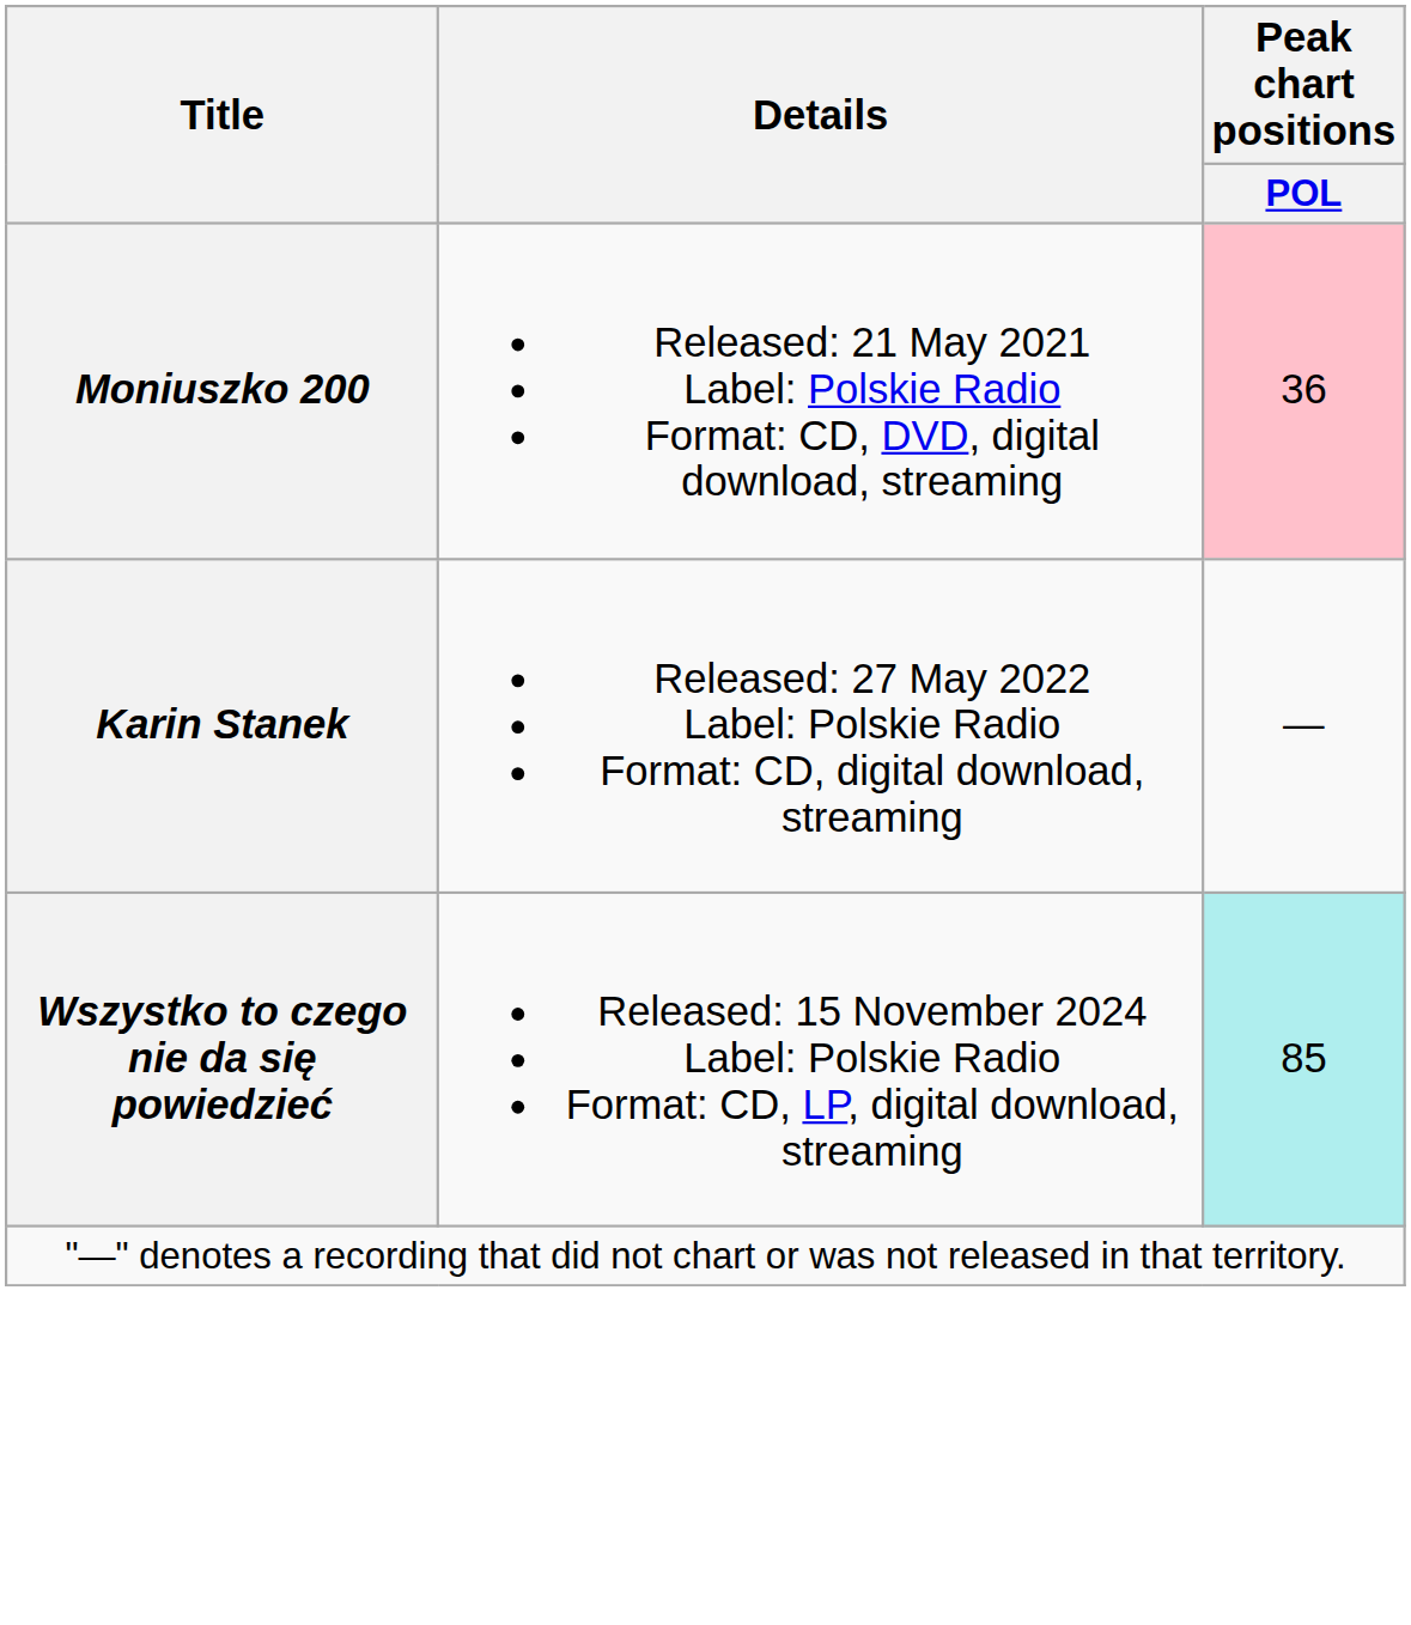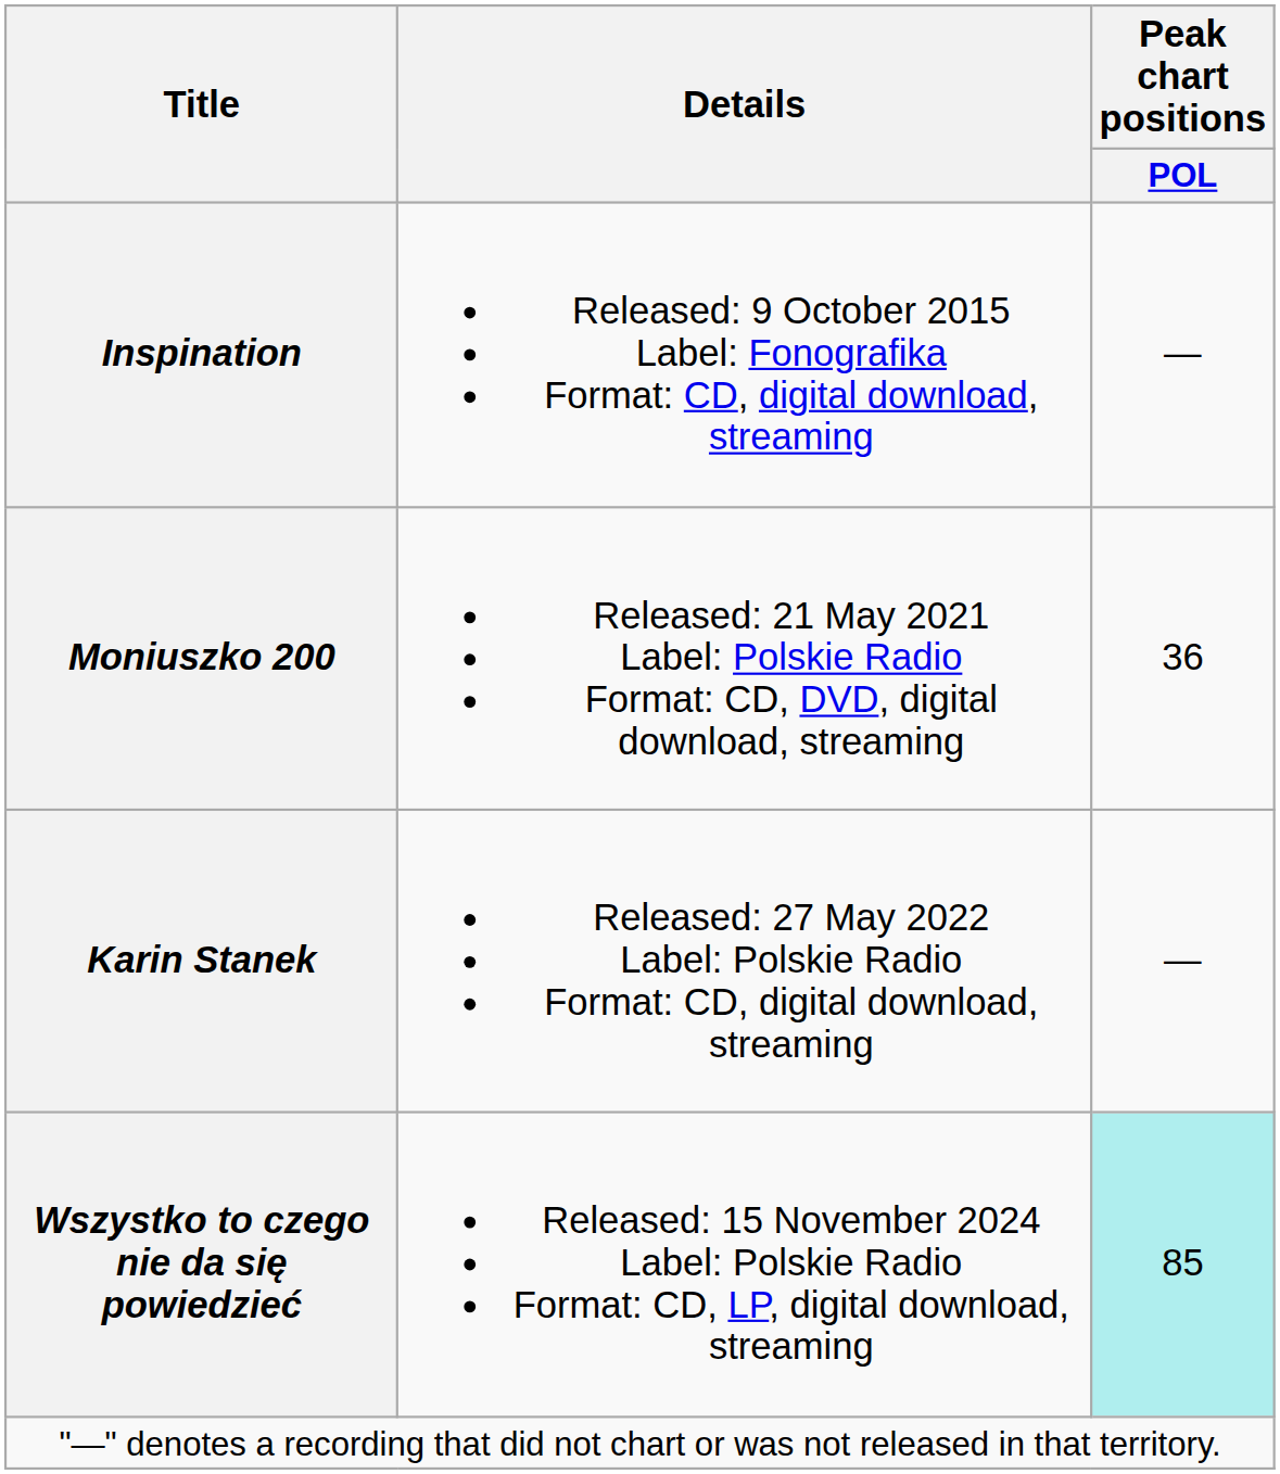 <table class="wikitable plainrowheaders" style="text-align:center;">
 <tr>
 <th scope="col" rowspan="2" style="width:10em;">Title</th>
 <th scope="col" rowspan="2" style="width:18em;">Details</th>
 <th>Peak chart positions</th>
 </tr>
 <tr>
 <th scope="col" style="width:3em;font-size:90%;"><a href='#'>POL</a><br></th>
 </tr>
 <tr>
+<th scope="row"><em>Inspination</em></th>
+<td><br><ul><li>Released: 9 October 2015</li><li>Label: <a href='#'>Fonografika</a></li><li>Format: <a href='#'>CD</a>, <a href='#'>digital download</a>, <a href='#'>streaming</a></li></ul></td>
+<td>—</td>
+</tr>
+<tr>
 <th scope="row"><em>Moniuszko 200</em><br></th>
 <td><br><ul><li>Released: 21 May 2021</li><li>Label: <a href='#'>Polskie Radio</a></li><li>Format: CD, <a href='#'>DVD</a>, digital download, streaming</li></ul></td>
-<td style="background: pink;">36</td>
+<td>36</td>
 </tr>
 <tr>
 <th scope="row"><em>Karin Stanek</em></th>
 <td><br><ul><li>Released: 27 May 2022</li><li>Label: Polskie Radio</li><li>Format: CD, digital download, streaming</li></ul></td>
 <td>—</td>
 </tr>
 <tr>
 <th scope="row"><em>Wszystko to czego nie da się powiedzieć</em></th>
 <td><br><ul><li>Released: 15 November 2024</li><li>Label: Polskie Radio</li><li>Format: CD, <a href='#'>LP</a>, digital download, streaming</li></ul></td>
 <td style="background: paleturquoise;">85</td>
 </tr>
 <tr>
 <td colspan="3" style="font-size:90%">"—" denotes a recording that did not chart or was not released in that territory.</td>
 </tr>
 </table>
